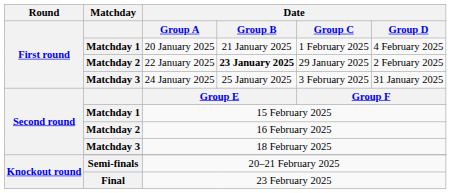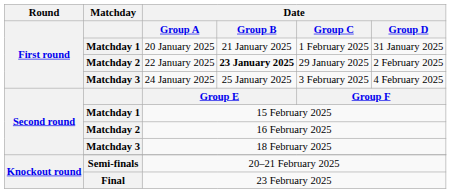 <table class="wikitable" style="text-align:center">
 <tr>
 <th>Round</th>
 <th>Matchday</th>
 <th colspan="4">Date</th>
 </tr>
 <tr>
 <th rowspan="4"><a href='#'>First round</a></th>
 <th></th>
 <th><a href='#'>Group A</a></th>
 <th><a href='#'>Group B</a></th>
 <th><a href='#'>Group C</a></th>
 <th><a href='#'>Group D</a></th>
 </tr>
 <tr>
 <th>Matchday 1</th>
 <td>20 January 2025</td>
 <td>21 January 2025</td>
 <td>1 February 2025</td>
-<td>4 February 2025</td>
+<td>31 January 2025</td>
 </tr>
 <tr>
 <th>Matchday 2</th>
 <td>22 January 2025</td>
 <td><strong>23 January 2025</strong></td>
 <td>29 January 2025</td>
 <td>2 February 2025</td>
 </tr>
 <tr>
 <th>Matchday 3</th>
 <td>24 January 2025</td>
 <td>25 January 2025</td>
 <td>3 February 2025</td>
-<td>31 January 2025</td>
+<td>4 February 2025</td>
 </tr>
 <tr>
 <th rowspan="4"><a href='#'>Second round</a></th>
 <th></th>
 <th colspan="2"><a href='#'>Group E</a></th>
 <th colspan="2"><a href='#'>Group F</a></th>
 </tr>
 <tr>
 <th>Matchday 1</th>
 <td colspan="4">15 February 2025</td>
 </tr>
 <tr>
 <th>Matchday 2</th>
 <td colspan="4">16 February 2025</td>
 </tr>
 <tr>
 <th>Matchday 3</th>
 <td colspan="4">18 February 2025</td>
 </tr>
 <tr>
 <th rowspan="3"><a href='#'>Knockout round</a></th>
 </tr>
 <tr>
 <th>Semi-finals</th>
 <td colspan="4">20–21 February 2025</td>
 </tr>
 <tr>
 <th>Final</th>
 <td colspan="4">23 February 2025</td>
 </tr>
 </table>
